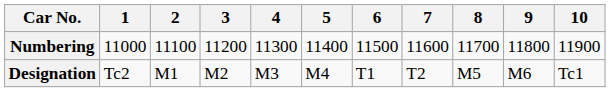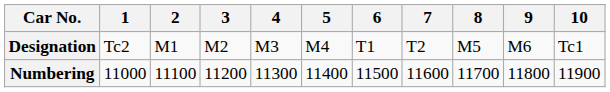 <table class="wikitable">
 <tr>
 <th>Car No.</th>
 <th>1</th>
 <th>2</th>
 <th>3</th>
 <th>4</th>
 <th>5</th>
 <th>6</th>
 <th>7</th>
 <th>8</th>
 <th>9</th>
 <th>10</th>
 </tr>
 <tr>
+<th>Designation</th>
+<td>Tc2</td>
+<td>M1</td>
+<td>M2</td>
+<td>M3</td>
+<td>M4</td>
+<td>T1</td>
+<td>T2</td>
+<td>M5</td>
+<td>M6</td>
+<td>Tc1</td>
+</tr>
+<tr>
 <th>Numbering</th>
 <td>11000</td>
 <td>11100</td>
 <td>11200</td>
 <td>11300</td>
 <td>11400</td>
 <td>11500</td>
 <td>11600</td>
 <td>11700</td>
 <td>11800</td>
 <td>11900</td>
 </tr>
-<tr>
-<th>Designation</th>
-<td>Tc2</td>
-<td>M1</td>
-<td>M2</td>
-<td>M3</td>
-<td>M4</td>
-<td>T1</td>
-<td>T2</td>
-<td>M5</td>
-<td>M6</td>
-<td>Tc1</td>
-</tr>
 </table>
